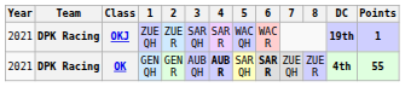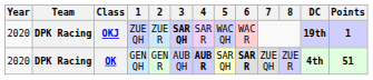 <table class="wikitable" style="text-align:center; font-size:85%;">
 <tr>
 <th>Year</th>
 <th>Team</th>
 <th>Class</th>
 <th>1</th>
 <th>2</th>
 <th>3</th>
 <th>4</th>
 <th>5</th>
 <th>6</th>
 <th>7</th>
 <th>8</th>
 <th>DC</th>
 <th>Points</th>
 </tr>
 <tr>
-<td>2021</td>
+<td>2020</td>
 <th nowrap>DPK Racing</th>
 <th><a href='#'>OKJ</a></th>
 <td style="background:#CFCFFF;">ZUE<br>QH<br></td>
 <td style="background:#CFEAFF;">ZUE<br>R<br></td>
-<td style="background:#CFCFFF;">SAR<br>QH<br></td>
+<td style="background:#CFCFFF;"><strong>SAR<br>QH<br></strong></td>
 <td style="background:#EFCFFF;">SAR<br>R<br></td>
 <td style="background:#CFCFFF;">WAC<br>QH<br></td>
 <td style="background:#FFCFCF;">WAC<br>R<br></td>
 <td colspan="2"></td>
 <th style="background:#CFCFFF;">19th</th>
 <th style="background:#CFCFFF;">1</th>
 </tr>
 <tr>
-<td>2021</td>
+<td>2020</td>
 <th nowrap>DPK Racing</th>
 <th><a href='#'>OK</a></th>
 <td style="background:#CFEAFF;">GEN<br>QH<br></td>
 <td style="background:#DFFFDF;">GEN<br>R<br></td>
 <td style="background:#CFCFFF;">AUB<br>QH<br></td>
 <td style="background:#CFCFFF;"><strong>AUB<br>R<br></strong></td>
 <td style="background:#FFFFBF;">SAR<br>QH<br></td>
 <td style="background:#DFDFDF;"><strong>SAR<br>R</strong><br></td>
 <td style="background:#DFDFDF;">ZUE<br>QH<br></td>
 <td style="background:#CFCFFF;">ZUE<br>R<br></td>
 <th style="background:#DFFFDF;">4th</th>
-<th style="background:#DFFFDF;">55</th>
+<th style="background:#DFFFDF;">51</th>
 </tr>
 </table>
